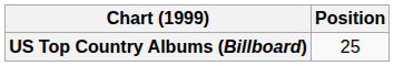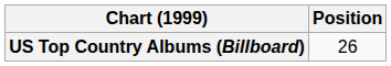 <table class="wikitable plainrowheaders" style="text-align:center">
 <tr>
 <th scope="col">Chart (1999)</th>
 <th scope="col">Position</th>
 </tr>
 <tr>
 <th scope="row">US Top Country Albums (<em>Billboard</em>)</th>
-<td>25</td>
+<td>26</td>
 </tr>
 </table>
